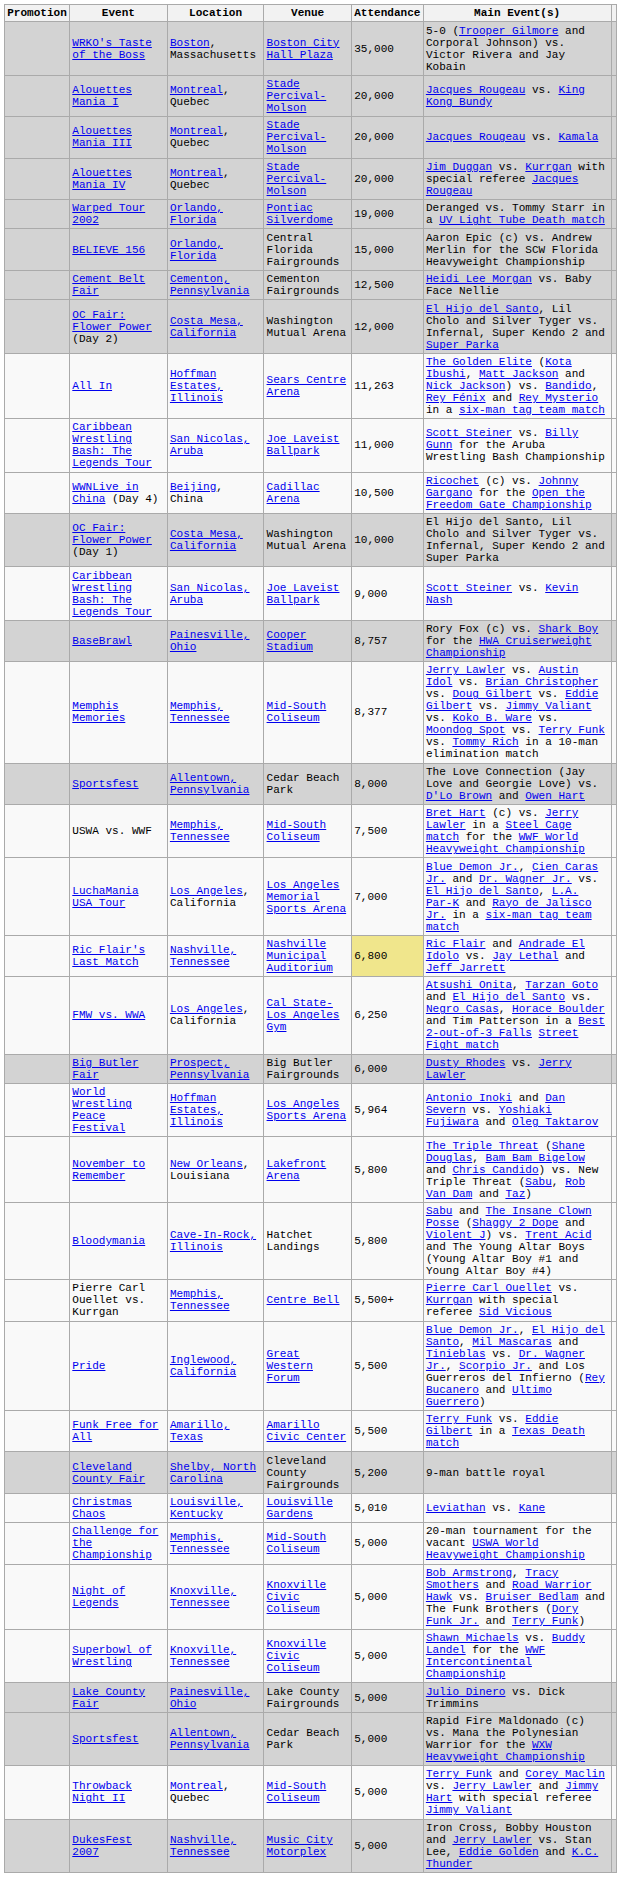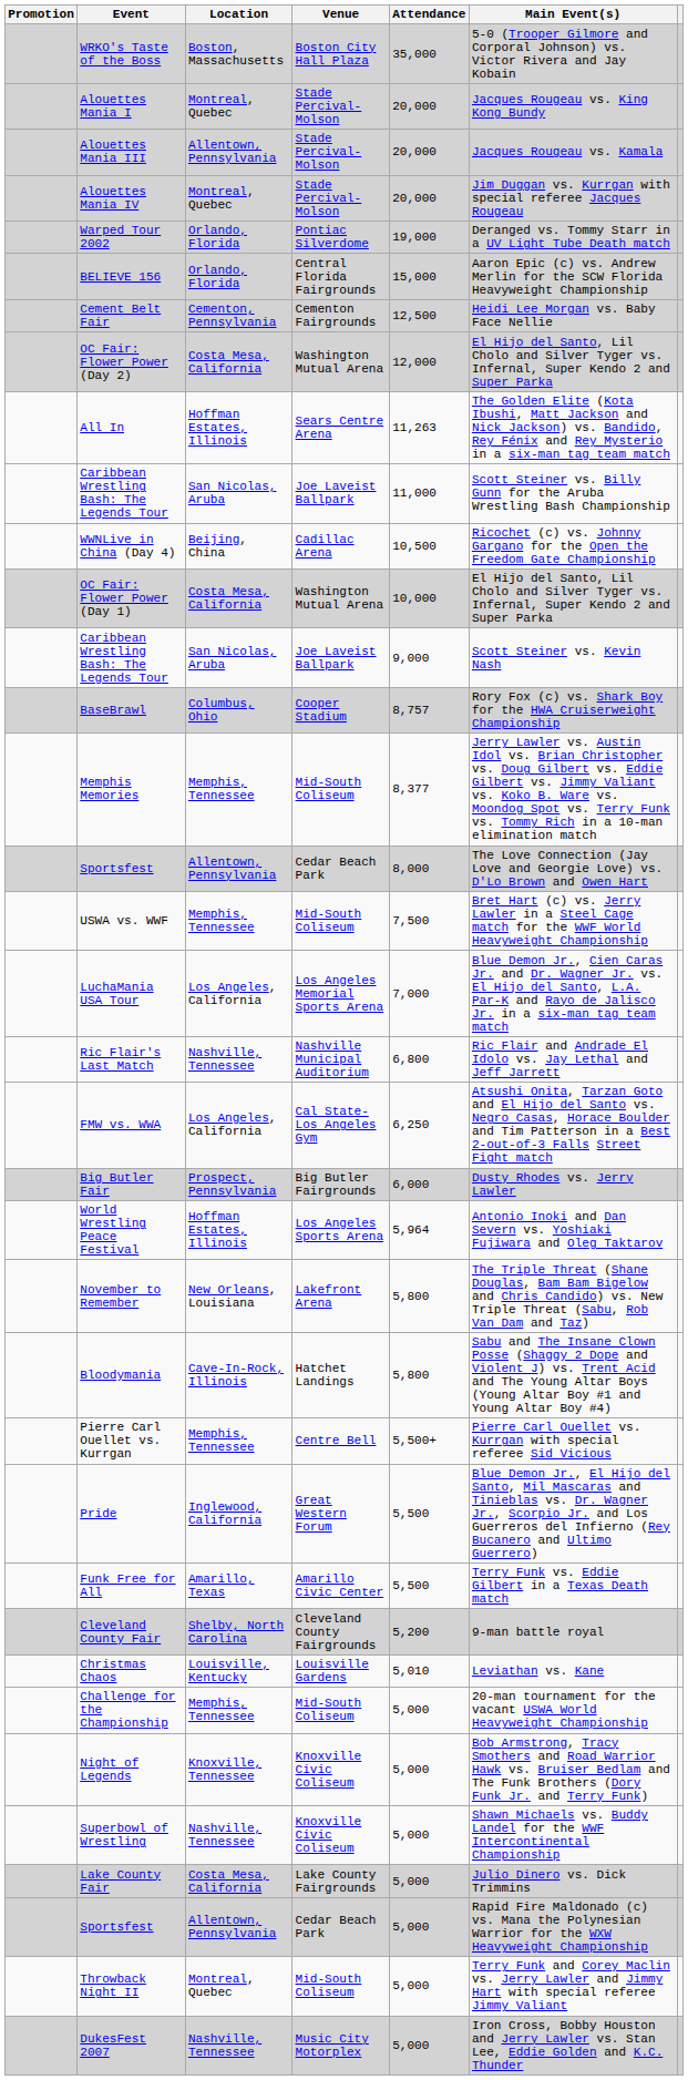 <table class="wikitable sortable" style="font-size:85%;">
 <tr>
 <th>Promotion</th>
 <th>Event</th>
 <th>Location</th>
 <th>Venue</th>
 <th>Attendance</th>
 <th class=unsortable>Main Event(s)</th>
 <th class=unsortable></th>
 </tr>
 <tr>
 <td bgcolor=lightgrey></td>
 <td bgcolor=lightgrey><a href='#'>WRKO's Taste of the Boss</a> <br> </td>
 <td bgcolor=lightgrey><a href='#'>Boston</a>, Massachusetts</td>
 <td bgcolor=lightgrey><a href='#'>Boston City Hall Plaza</a></td>
 <td bgcolor=lightgrey>35,000</td>
 <td bgcolor=lightgrey>5-0 (<a href='#'>Trooper Gilmore</a> and Corporal Johnson) vs. Victor Rivera  and Jay Kobain</td>
 <td bgcolor=lightgrey></td>
 </tr>
 <tr>
 <td bgcolor=lightgrey></td>
 <td bgcolor=lightgrey><a href='#'>Alouettes Mania I</a> <br> </td>
 <td bgcolor=lightgrey><a href='#'>Montreal</a>, Quebec</td>
 <td bgcolor=lightgrey><a href='#'>Stade Percival-Molson</a></td>
 <td bgcolor=lightgrey>20,000</td>
 <td bgcolor=lightgrey><a href='#'>Jacques Rougeau</a> vs. <a href='#'>King Kong Bundy</a></td>
 <td bgcolor=lightgrey></td>
 </tr>
 <tr>
 <td bgcolor=lightgrey></td>
 <td bgcolor=lightgrey><a href='#'>Alouettes Mania III</a> <br> </td>
-<td bgcolor=lightgrey><a href='#'>Montreal</a>, Quebec</td>
+<td bgcolor=lightgrey><a href='#'>Allentown, Pennsylvania</a></td>
 <td bgcolor=lightgrey><a href='#'>Stade Percival-Molson</a></td>
 <td bgcolor=lightgrey>20,000</td>
 <td bgcolor=lightgrey><a href='#'>Jacques Rougeau</a> vs. <a href='#'>Kamala</a></td>
 <td bgcolor=lightgrey></td>
 </tr>
 <tr>
 <td bgcolor=lightgrey></td>
 <td bgcolor=lightgrey><a href='#'>Alouettes Mania IV</a> <br> </td>
 <td bgcolor=lightgrey><a href='#'>Montreal</a>, Quebec</td>
 <td bgcolor=lightgrey><a href='#'>Stade Percival-Molson</a></td>
 <td bgcolor=lightgrey>20,000</td>
 <td bgcolor=lightgrey><a href='#'>Jim Duggan</a> vs. <a href='#'>Kurrgan</a> with special referee <a href='#'>Jacques Rougeau</a></td>
 <td bgcolor=lightgrey></td>
 </tr>
 <tr>
 <td bgcolor=lightgrey></td>
 <td bgcolor=lightgrey><a href='#'>Warped Tour 2002</a> <br> </td>
 <td bgcolor=lightgrey><a href='#'>Orlando, Florida</a></td>
 <td bgcolor=lightgrey><a href='#'>Pontiac Silverdome</a></td>
 <td bgcolor=lightgrey>19,000</td>
 <td bgcolor=lightgrey>Deranged vs. Tommy Starr in a <a href='#'>UV Light Tube Death match</a></td>
 <td bgcolor=lightgrey></td>
 </tr>
 <tr>
 <td bgcolor=lightgrey></td>
 <td bgcolor=lightgrey><a href='#'>BELIEVE 156</a> <br> </td>
 <td bgcolor=lightgrey><a href='#'>Orlando, Florida</a></td>
 <td bgcolor=lightgrey>Central Florida Fairgrounds</td>
 <td bgcolor=lightgrey>15,000</td>
 <td bgcolor=lightgrey>Aaron Epic (c) vs. Andrew Merlin for the SCW Florida Heavyweight Championship</td>
 <td bgcolor=lightgrey></td>
 </tr>
 <tr>
 <td bgcolor=lightgrey></td>
 <td bgcolor=lightgrey><a href='#'>Cement Belt Fair</a> <br> </td>
 <td bgcolor=lightgrey><a href='#'>Cementon, Pennsylvania</a></td>
 <td bgcolor=lightgrey>Cementon Fairgrounds</td>
 <td bgcolor=lightgrey>12,500</td>
 <td bgcolor=lightgrey><a href='#'>Heidi Lee Morgan</a> vs. Baby Face Nellie</td>
 <td bgcolor=lightgrey></td>
 </tr>
 <tr>
 <td bgcolor=lightgrey></td>
 <td bgcolor=lightgrey><a href='#'>OC Fair: Flower Power</a> (Day 2) <br> </td>
 <td bgcolor=lightgrey><a href='#'>Costa Mesa, California</a></td>
 <td bgcolor=lightgrey>Washington Mutual Arena</td>
 <td bgcolor=lightgrey>12,000</td>
 <td bgcolor=lightgrey><a href='#'>El Hijo del Santo</a>, Lil Cholo and Silver Tyger vs. Infernal, Super Kendo 2 and <a href='#'>Super Parka</a></td>
 <td bgcolor=lightgrey></td>
 </tr>
 <tr>
 <td></td>
 <td><a href='#'>All In</a> <br> </td>
 <td><a href='#'>Hoffman Estates, Illinois</a></td>
 <td><a href='#'>Sears Centre Arena</a></td>
 <td>11,263</td>
 <td><a href='#'>The Golden Elite</a> (<a href='#'>Kota Ibushi</a>, <a href='#'>Matt Jackson</a> and <a href='#'>Nick Jackson</a>) vs. <a href='#'>Bandido</a>, <a href='#'>Rey Fénix</a> and <a href='#'>Rey Mysterio</a> in a <a href='#'>six-man tag team match</a></td>
 <td></td>
 </tr>
 <tr>
 <td></td>
 <td><a href='#'>Caribbean Wrestling Bash: The Legends Tour</a> <br> </td>
 <td><a href='#'>San Nicolas, Aruba</a></td>
 <td><a href='#'>Joe Laveist Ballpark</a></td>
 <td>11,000</td>
 <td><a href='#'>Scott Steiner</a> vs. <a href='#'>Billy Gunn</a> for the Aruba Wrestling Bash Championship</td>
 <td></td>
 </tr>
 <tr>
 <td></td>
 <td><a href='#'>WWNLive in China</a> (Day 4) <br> </td>
 <td><a href='#'>Beijing</a>, China</td>
 <td><a href='#'>Cadillac Arena</a></td>
 <td>10,500</td>
 <td><a href='#'>Ricochet</a> (c) vs. <a href='#'>Johnny Gargano</a> for the <a href='#'>Open the Freedom Gate Championship</a></td>
 <td></td>
 </tr>
 <tr>
 <td bgcolor=lightgrey></td>
 <td bgcolor=lightgrey><a href='#'>OC Fair: Flower Power</a> (Day 1) <br> </td>
 <td bgcolor=lightgrey><a href='#'>Costa Mesa, California</a></td>
 <td bgcolor=lightgrey>Washington Mutual Arena</td>
 <td bgcolor=lightgrey>10,000</td>
 <td bgcolor=lightgrey>El Hijo del Santo, Lil Cholo and Silver Tyger vs. Infernal, Super Kendo 2 and Super Parka</td>
 <td bgcolor=lightgrey></td>
 </tr>
 <tr>
 <td></td>
 <td><a href='#'>Caribbean Wrestling Bash: The Legends Tour</a> <br> </td>
 <td><a href='#'>San Nicolas, Aruba</a></td>
 <td><a href='#'>Joe Laveist Ballpark</a></td>
 <td>9,000</td>
 <td><a href='#'>Scott Steiner</a> vs. <a href='#'>Kevin Nash</a></td>
 <td></td>
 </tr>
 <tr>
 <td bgcolor=lightgrey></td>
 <td bgcolor=lightgrey><a href='#'>BaseBrawl</a> <br> </td>
-<td bgcolor=lightgrey><a href='#'>Painesville, Ohio</a></td>
+<td bgcolor=lightgrey><a href='#'>Columbus, Ohio</a></td>
 <td bgcolor=lightgrey><a href='#'>Cooper Stadium</a></td>
 <td bgcolor=lightgrey>8,757</td>
 <td bgcolor=lightgrey>Rory Fox (c) vs. <a href='#'>Shark Boy</a> for the <a href='#'>HWA Cruiserweight Championship</a></td>
 <td bgcolor=lightgrey></td>
 </tr>
 <tr>
 <td></td>
 <td><a href='#'>Memphis Memories</a> <br> </td>
 <td><a href='#'>Memphis, Tennessee</a></td>
 <td><a href='#'>Mid-South Coliseum</a></td>
 <td>8,377</td>
 <td><a href='#'>Jerry Lawler</a> vs. <a href='#'>Austin Idol</a> vs. <a href='#'>Brian Christopher</a> vs. <a href='#'>Doug Gilbert</a> vs. <a href='#'>Eddie Gilbert</a> vs. <a href='#'>Jimmy Valiant</a> vs. <a href='#'>Koko B. Ware</a> vs. <a href='#'>Moondog Spot</a> vs. <a href='#'>Terry Funk</a> vs. <a href='#'>Tommy Rich</a> in a 10-man elimination match</td>
 <td></td>
 </tr>
 <tr>
 <td bgcolor=lightgrey></td>
 <td bgcolor=lightgrey><a href='#'>Sportsfest</a> <br> </td>
 <td bgcolor=lightgrey><a href='#'>Allentown, Pennsylvania</a></td>
 <td bgcolor=lightgrey>Cedar Beach Park</td>
 <td bgcolor=lightgrey>8,000</td>
 <td bgcolor=lightgrey>The Love Connection (Jay Love and Georgie Love) vs. <a href='#'>D'Lo Brown</a> and <a href='#'>Owen Hart</a></td>
 <td bgcolor=lightgrey></td>
 </tr>
 <tr>
 <td></td>
 <td>USWA vs. WWF <br> </td>
 <td><a href='#'>Memphis, Tennessee</a></td>
 <td><a href='#'>Mid-South Coliseum</a></td>
 <td>7,500</td>
 <td><a href='#'>Bret Hart</a> (c) vs. <a href='#'>Jerry Lawler</a> in a <a href='#'>Steel Cage match</a> for the <a href='#'>WWF World Heavyweight Championship</a></td>
 <td></td>
 </tr>
 <tr>
 <td></td>
 <td><a href='#'>LuchaMania USA Tour</a> <br> </td>
 <td><a href='#'>Los Angeles</a>, California</td>
 <td><a href='#'>Los Angeles Memorial Sports Arena</a></td>
 <td>7,000</td>
 <td><a href='#'>Blue Demon Jr.</a>, <a href='#'>Cien Caras Jr.</a> and <a href='#'>Dr. Wagner Jr.</a> vs. <a href='#'>El Hijo del Santo</a>, <a href='#'>L.A. Par-K</a> and <a href='#'>Rayo de Jalisco Jr.</a> in a <a href='#'>six-man tag team match</a></td>
 <td></td>
 </tr>
 <tr>
 <td></td>
 <td><a href='#'>Ric Flair's Last Match</a> <br> </td>
 <td><a href='#'>Nashville, Tennessee</a></td>
 <td><a href='#'>Nashville Municipal Auditorium</a></td>
-<td style="background: khaki;">6,800</td>
+<td>6,800</td>
 <td><a href='#'>Ric Flair</a> and <a href='#'>Andrade El Idolo</a> vs. <a href='#'>Jay Lethal</a> and <a href='#'>Jeff Jarrett</a></td>
 <td></td>
 </tr>
 <tr>
 <td></td>
 <td><a href='#'>FMW vs. WWA</a> <br> </td>
 <td><a href='#'>Los Angeles</a>, California</td>
 <td><a href='#'>Cal State-Los Angeles Gym</a></td>
 <td>6,250</td>
 <td><a href='#'>Atsushi Onita</a>, <a href='#'>Tarzan Goto</a> and <a href='#'>El Hijo del Santo</a> vs. <a href='#'>Negro Casas</a>, <a href='#'>Horace Boulder</a> and Tim Patterson in a <a href='#'>Best 2-out-of-3 Falls</a> <a href='#'>Street Fight match</a></td>
 <td></td>
 </tr>
 <tr>
 <td bgcolor=lightgrey></td>
 <td bgcolor=lightgrey><a href='#'>Big Butler Fair</a> <br> </td>
 <td bgcolor=lightgrey><a href='#'>Prospect, Pennsylvania</a></td>
 <td bgcolor=lightgrey>Big Butler Fairgrounds</td>
 <td bgcolor=lightgrey>6,000</td>
 <td bgcolor=lightgrey><a href='#'>Dusty Rhodes</a> vs. <a href='#'>Jerry Lawler</a></td>
 <td bgcolor=lightgrey></td>
 </tr>
 <tr>
 <td></td>
 <td><a href='#'>World Wrestling Peace Festival</a> <br> </td>
 <td><a href='#'>Hoffman Estates, Illinois</a></td>
 <td><a href='#'>Los Angeles Sports Arena</a></td>
 <td>5,964</td>
 <td><a href='#'>Antonio Inoki</a> and <a href='#'>Dan Severn</a> vs. <a href='#'>Yoshiaki Fujiwara</a> and <a href='#'>Oleg Taktarov</a></td>
 <td></td>
 </tr>
 <tr>
 <td></td>
 <td><a href='#'>November to Remember</a> <br> </td>
 <td><a href='#'>New Orleans</a>, Louisiana</td>
 <td><a href='#'>Lakefront Arena</a></td>
 <td>5,800</td>
 <td><a href='#'>The Triple Threat</a> (<a href='#'>Shane Douglas</a>, <a href='#'>Bam Bam Bigelow</a> and <a href='#'>Chris Candido</a>) vs. New Triple Threat (<a href='#'>Sabu</a>, <a href='#'>Rob Van Dam</a> and <a href='#'>Taz</a>)</td>
 <td></td>
 </tr>
 <tr>
 <td></td>
 <td><a href='#'>Bloodymania</a> <br> </td>
 <td><a href='#'>Cave-In-Rock, Illinois</a></td>
 <td>Hatchet Landings</td>
 <td>5,800</td>
 <td><a href='#'>Sabu</a> and <a href='#'>The Insane Clown Posse</a> (<a href='#'>Shaggy 2 Dope</a> and <a href='#'>Violent J</a>) vs. <a href='#'>Trent Acid</a> and The Young Altar Boys (Young Altar Boy #1 and Young Altar Boy #4)</td>
 <td></td>
 </tr>
 <tr>
 <td></td>
 <td>Pierre Carl Ouellet vs. Kurrgan <br> </td>
 <td><a href='#'>Memphis, Tennessee</a></td>
 <td><a href='#'>Centre Bell</a></td>
 <td>5,500+</td>
 <td><a href='#'>Pierre Carl Ouellet</a> vs. <a href='#'>Kurrgan</a> with special referee <a href='#'>Sid Vicious</a></td>
 </tr>
 <tr>
 <td></td>
 <td><a href='#'>Pride</a> <br> </td>
 <td><a href='#'>Inglewood, California</a></td>
 <td><a href='#'>Great Western Forum</a></td>
 <td>5,500</td>
 <td><a href='#'>Blue Demon Jr.</a>, <a href='#'>El Hijo del Santo</a>, <a href='#'>Mil Mascaras</a> and <a href='#'>Tinieblas</a> vs. <a href='#'>Dr. Wagner Jr.</a>, <a href='#'>Scorpio Jr.</a> and Los Guerreros del Infierno (<a href='#'>Rey Bucanero</a> and <a href='#'>Ultimo Guerrero</a>)</td>
 <td></td>
 </tr>
 <tr>
 <td></td>
 <td><a href='#'>Funk Free for All</a> <br> </td>
 <td><a href='#'>Amarillo, Texas</a></td>
 <td><a href='#'>Amarillo Civic Center</a></td>
 <td>5,500</td>
 <td><a href='#'>Terry Funk</a> vs. <a href='#'>Eddie Gilbert</a> in a <a href='#'>Texas Death match</a></td>
 <td></td>
 </tr>
 <tr>
 <td bgcolor=lightgrey></td>
 <td bgcolor=lightgrey><a href='#'>Cleveland County Fair</a> <br> </td>
 <td bgcolor=lightgrey><a href='#'>Shelby, North Carolina</a></td>
 <td bgcolor=lightgrey>Cleveland County Fairgrounds</td>
 <td bgcolor=lightgrey>5,200</td>
 <td bgcolor=lightgrey>9-man battle royal</td>
 <td bgcolor=lightgrey></td>
 </tr>
 <tr>
 <td></td>
 <td><a href='#'>Christmas Chaos</a> <br> </td>
 <td><a href='#'>Louisville, Kentucky</a></td>
 <td><a href='#'>Louisville Gardens</a></td>
 <td>5,010</td>
 <td><a href='#'>Leviathan</a> vs. <a href='#'>Kane</a></td>
 <td></td>
 </tr>
 <tr>
 <td></td>
 <td><a href='#'>Challenge for the Championship</a> <br> </td>
 <td><a href='#'>Memphis, Tennessee</a></td>
 <td><a href='#'>Mid-South Coliseum</a></td>
 <td>5,000</td>
 <td>20-man tournament for the vacant <a href='#'>USWA World Heavyweight Championship</a></td>
 <td></td>
 </tr>
 <tr>
 <td></td>
 <td><a href='#'>Night of Legends</a> <br> </td>
 <td><a href='#'>Knoxville, Tennessee</a></td>
 <td><a href='#'>Knoxville Civic Coliseum</a></td>
 <td>5,000</td>
 <td><a href='#'>Bob Armstrong</a>, <a href='#'>Tracy Smothers</a> and <a href='#'>Road Warrior Hawk</a> vs. <a href='#'>Bruiser Bedlam</a> and The Funk Brothers (<a href='#'>Dory Funk Jr.</a> and <a href='#'>Terry Funk</a>)</td>
 <td></td>
 </tr>
 <tr>
 <td></td>
 <td><a href='#'>Superbowl of Wrestling</a> <br> </td>
-<td><a href='#'>Knoxville, Tennessee</a></td>
+<td><a href='#'>Nashville, Tennessee</a></td>
 <td><a href='#'>Knoxville Civic Coliseum</a></td>
 <td>5,000</td>
 <td><a href='#'>Shawn Michaels</a> vs. <a href='#'>Buddy Landel</a> for the <a href='#'>WWF Intercontinental Championship</a></td>
 <td></td>
 </tr>
 <tr>
 <td bgcolor=lightgrey></td>
 <td bgcolor=lightgrey><a href='#'>Lake County Fair</a> <br> </td>
-<td bgcolor=lightgrey><a href='#'>Painesville, Ohio</a></td>
+<td bgcolor=lightgrey><a href='#'>Costa Mesa, California</a></td>
 <td bgcolor=lightgrey>Lake County Fairgrounds</td>
 <td bgcolor=lightgrey>5,000</td>
 <td bgcolor=lightgrey><a href='#'>Julio Dinero</a> vs. Dick Trimmins</td>
 <td bgcolor=lightgrey></td>
 </tr>
 <tr>
 <td bgcolor=lightgrey></td>
 <td bgcolor=lightgrey><a href='#'>Sportsfest</a> <br> </td>
 <td bgcolor=lightgrey><a href='#'>Allentown, Pennsylvania</a></td>
 <td bgcolor=lightgrey>Cedar Beach Park</td>
 <td bgcolor=lightgrey>5,000</td>
 <td bgcolor=lightgrey>Rapid Fire Maldonado (c) vs. Mana the Polynesian Warrior for the <a href='#'>WXW Heavyweight Championship</a></td>
 <td bgcolor=lightgrey></td>
 </tr>
 <tr>
 <td></td>
 <td><a href='#'>Throwback Night II</a> <br> </td>
 <td><a href='#'>Montreal</a>, Quebec</td>
 <td><a href='#'>Mid-South Coliseum</a></td>
 <td>5,000</td>
 <td><a href='#'>Terry Funk</a> and <a href='#'>Corey Maclin</a> vs. <a href='#'>Jerry Lawler</a> and <a href='#'>Jimmy Hart</a> with special referee <a href='#'>Jimmy Valiant</a></td>
 <td></td>
 </tr>
 <tr>
 <td bgcolor=lightgrey></td>
 <td bgcolor=lightgrey><a href='#'>DukesFest 2007</a> <br> </td>
 <td bgcolor=lightgrey><a href='#'>Nashville, Tennessee</a></td>
 <td bgcolor=lightgrey><a href='#'>Music City Motorplex</a></td>
 <td bgcolor=lightgrey>5,000</td>
 <td bgcolor=lightgrey>Iron Cross, Bobby Houston and <a href='#'>Jerry Lawler</a> vs. Stan Lee, <a href='#'>Eddie Golden</a> and <a href='#'>K.C. Thunder</a></td>
 <td bgcolor=lightgrey></td>
 </tr>
 </table>
